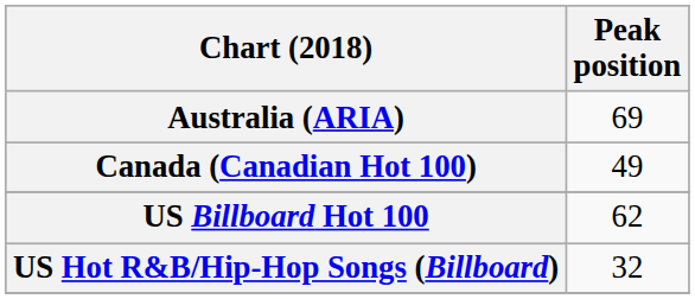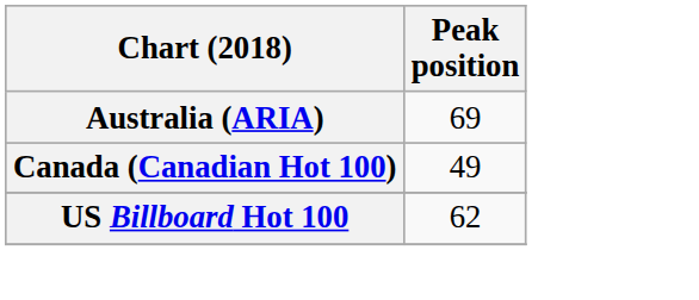 <table class="wikitable sortable plainrowheaders" style="text-align:center">
 <tr>
 <th scope="col">Chart (2018)</th>
 <th scope="col">Peak<br>position</th>
 </tr>
 <tr>
 <th scope="row">Australia (<a href='#'>ARIA</a>)</th>
 <td style="text-align:center;">69</td>
 </tr>
 <tr>
 <th scope="row">Canada (<a href='#'>Canadian Hot 100</a>)</th>
 <td style="text-align:center;">49</td>
 </tr>
 <tr>
 </tr>
 <tr>
 </tr>
 <tr>
 </tr>
 <tr>
 </tr>
 <tr>
 <th scope="row">US <a href='#'><em>Billboard</em> Hot 100</a></th>
 <td style="text-align:center;">62</td>
 </tr>
 <tr>
-<th scope="row">US <a href='#'>Hot R&B/Hip-Hop Songs</a> (<em><a href='#'>Billboard</a></em>)</th>
-<td style="text-align:center;">32</td>
-</tr>
-<tr>
 </tr>
 </table>
